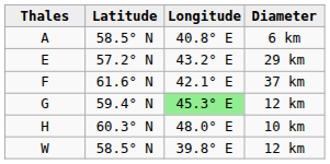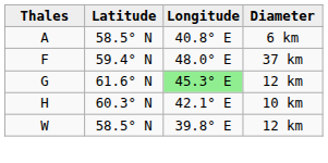 <table class="wikitable">
 <tr>
 <th width="25%" style="background:#eeeeee;">Thales</th>
 <th width="25%" style="background:#eeeeee;">Latitude</th>
 <th width="25%" style="background:#eeeeee;">Longitude</th>
 <th width="25%" style="background:#eeeeee;">Diameter</th>
 </tr>
 <tr>
 <td align="center">A</td>
 <td align="center">58.5° N</td>
 <td align="center">40.8° E</td>
 <td align="center">6 km</td>
 </tr>
 <tr>
-<td align="center">E</td>
-<td align="center">57.2° N</td>
-<td align="center">43.2° E</td>
-<td align="center">29 km</td>
-</tr>
-<tr>
 <td align="center">F</td>
-<td align="center">61.6° N</td>
-<td align="center">42.1° E</td>
+<td align="center">59.4° N</td>
+<td align="center">48.0° E</td>
 <td align="center">37 km</td>
 </tr>
 <tr>
 <td align="center">G</td>
-<td align="center">59.4° N</td>
+<td align="center">61.6° N</td>
 <td align="center" style="background: lightgreen;">45.3° E</td>
 <td align="center">12 km</td>
 </tr>
 <tr>
 <td align="center">H</td>
 <td align="center">60.3° N</td>
-<td align="center">48.0° E</td>
+<td align="center">42.1° E</td>
 <td align="center">10 km</td>
 </tr>
 <tr>
 <td align="center">W</td>
 <td align="center">58.5° N</td>
 <td align="center">39.8° E</td>
 <td align="center">12 km</td>
 </tr>
 </table>
